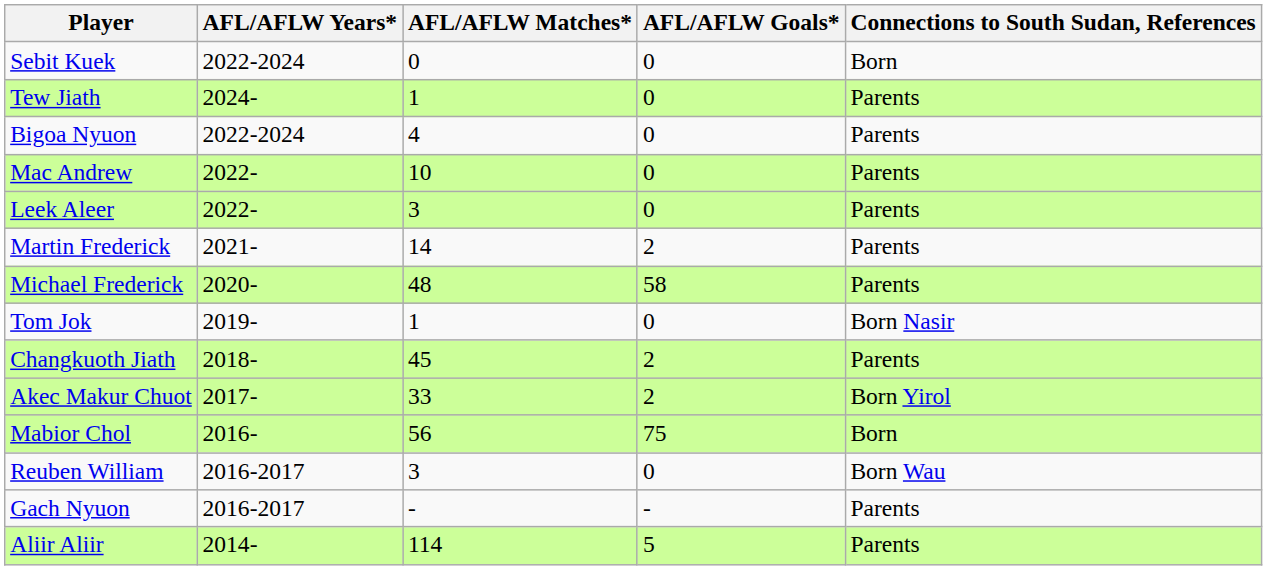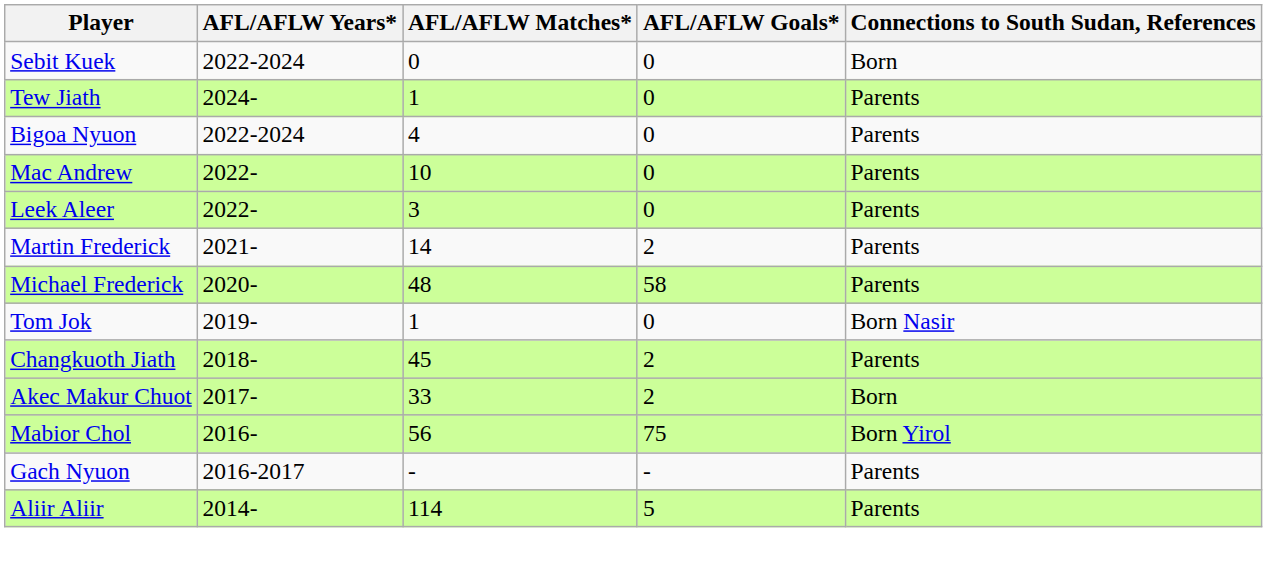 <table class="wikitable sortable">
 <tr>
 <th>Player</th>
 <th>AFL/AFLW Years*</th>
 <th>AFL/AFLW Matches*</th>
 <th>AFL/AFLW Goals*</th>
 <th>Connections to South Sudan, References</th>
 </tr>
 <tr>
 <td><a href='#'>Sebit Kuek</a></td>
 <td>2022-2024</td>
 <td>0</td>
 <td>0</td>
 <td>Born</td>
 </tr>
 <tr bgcolor=#CCFF99>
 <td><a href='#'>Tew Jiath</a></td>
 <td>2024-</td>
 <td>1</td>
 <td>0</td>
 <td>Parents</td>
 </tr>
 <tr>
 <td><a href='#'>Bigoa Nyuon</a></td>
 <td>2022-2024</td>
 <td>4</td>
 <td>0</td>
 <td>Parents</td>
 </tr>
 <tr bgcolor=#CCFF99>
 <td><a href='#'>Mac Andrew</a></td>
 <td>2022-</td>
 <td>10</td>
 <td>0</td>
 <td>Parents</td>
 </tr>
 <tr bgcolor=#CCFF99>
 <td><a href='#'>Leek Aleer</a></td>
 <td>2022-</td>
 <td>3</td>
 <td>0</td>
 <td>Parents</td>
 </tr>
 <tr>
 <td><a href='#'>Martin Frederick</a></td>
 <td>2021-</td>
 <td>14</td>
 <td>2</td>
 <td>Parents</td>
 </tr>
 <tr bgcolor=#CCFF99>
 <td><a href='#'>Michael Frederick</a></td>
 <td>2020-</td>
 <td>48</td>
 <td>58</td>
 <td>Parents</td>
 </tr>
 <tr>
 <td><a href='#'>Tom Jok</a></td>
 <td>2019-</td>
 <td>1</td>
 <td>0</td>
 <td>Born <a href='#'>Nasir</a></td>
 </tr>
 <tr bgcolor=#CCFF99>
 <td><a href='#'>Changkuoth Jiath</a></td>
 <td>2018-</td>
 <td>45</td>
 <td>2</td>
 <td>Parents</td>
 </tr>
 <tr bgcolor=#CCFF99>
 <td><a href='#'>Akec Makur Chuot</a></td>
 <td>2017-</td>
 <td>33</td>
 <td>2</td>
-<td>Born <a href='#'>Yirol</a></td>
+<td>Born</td>
 </tr>
 <tr bgcolor=#CCFF99>
 <td><a href='#'>Mabior Chol</a></td>
 <td>2016-</td>
 <td>56</td>
 <td>75</td>
-<td>Born</td>
-</tr>
-<tr>
-<td><a href='#'>Reuben William</a></td>
-<td>2016-2017</td>
-<td>3</td>
-<td>0</td>
-<td>Born <a href='#'>Wau</a></td>
+<td>Born <a href='#'>Yirol</a></td>
 </tr>
 <tr>
 <td><a href='#'>Gach Nyuon</a></td>
 <td>2016-2017</td>
 <td>-</td>
 <td>-</td>
 <td>Parents</td>
 </tr>
 <tr bgcolor=#CCFF99>
 <td><a href='#'>Aliir Aliir</a></td>
 <td>2014-</td>
 <td>114</td>
 <td>5</td>
 <td>Parents</td>
 </tr>
 </table>
